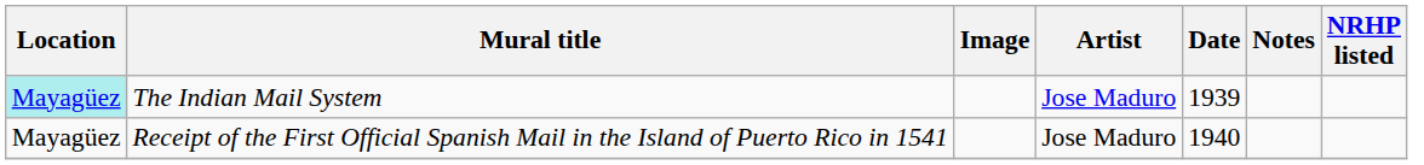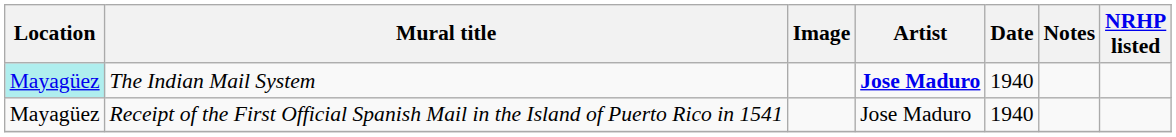 <table class="wikitable sortable">
 <tr>
 <th>Location</th>
 <th>Mural title</th>
 <th>Image</th>
 <th>Artist</th>
 <th>Date</th>
 <th>Notes</th>
 <th><a href='#'>NRHP</a><br>listed</th>
 </tr>
 <tr>
 <td style="background: paleturquoise;"><a href='#'>Mayagüez</a></td>
 <td><em>The Indian Mail System</em></td>
 <td></td>
-<td><a href='#'>Jose Maduro</a></td>
-<td>1939</td>
+<td><strong><a href='#'>Jose Maduro</a></strong></td>
+<td>1940</td>
 <td></td>
 <td></td>
 </tr>
 <tr>
 <td>Mayagüez</td>
 <td><em>Receipt of the First Official Spanish Mail in the Island of Puerto Rico in 1541</em></td>
 <td></td>
 <td>Jose Maduro</td>
 <td>1940</td>
 <td></td>
 <td></td>
 </tr>
 <tr>
 </tr>
 </table>
